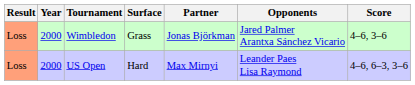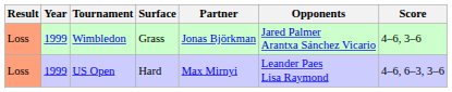 <table class="sortable wikitable" style="font-size:97%;">
 <tr>
 <th>Result</th>
 <th><strong>Year</strong></th>
 <th>Tournament</th>
 <th><strong>Surface</strong></th>
 <th><strong>Partner</strong></th>
 <th>Opponents</th>
 <th>Score</th>
 </tr>
 <tr bgcolor="#CCFFCC">
 <td bgcolor="FFA07A">Loss</td>
-<td><a href='#'>2000</a></td>
+<td><a href='#'>1999</a></td>
 <td><a href='#'>Wimbledon</a></td>
 <td>Grass</td>
 <td> <a href='#'>Jonas Björkman</a></td>
 <td> <a href='#'>Jared Palmer</a><br> <a href='#'>Arantxa Sánchez Vicario</a></td>
 <td>4–6, 3–6</td>
 </tr>
 <tr bgcolor="#CCCCFF">
 <td bgcolor="FFA07A">Loss</td>
-<td><a href='#'>2000</a></td>
+<td><a href='#'>1999</a></td>
 <td><a href='#'>US Open</a></td>
 <td>Hard</td>
 <td> <a href='#'>Max Mirnyi</a></td>
 <td> <a href='#'>Leander Paes</a><br> <a href='#'>Lisa Raymond</a></td>
 <td>4–6, 6–3, 3–6</td>
 </tr>
 </table>
